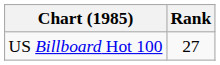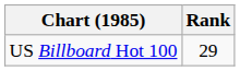 <table class="wikitable sortable">
 <tr>
 <th>Chart (1985)</th>
 <th>Rank</th>
 </tr>
 <tr>
 <td>US <a href='#'><em>Billboard</em> Hot 100</a></td>
-<td style="text-align:center;">27</td>
+<td style="text-align:center;">29</td>
 </tr>
 </table>
